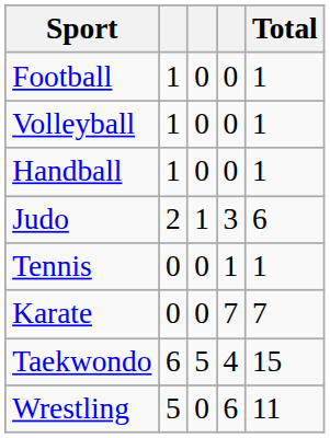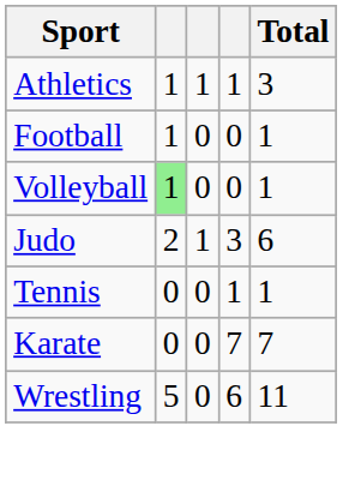 <table class="wikitable sortable">
 <tr>
 <th>Sport</th>
 <th></th>
 <th></th>
 <th></th>
 <th>Total</th>
+</tr>
+<tr>
+<td><a href='#'>Athletics</a></td>
+<td>1</td>
+<td>1</td>
+<td>1</td>
+<td>3</td>
 </tr>
 <tr>
 <td><a href='#'>Football</a></td>
 <td>1</td>
 <td>0</td>
 <td>0</td>
 <td>1</td>
 </tr>
 <tr>
 <td><a href='#'>Volleyball</a></td>
-<td>1</td>
-<td>0</td>
-<td>0</td>
-<td>1</td>
-</tr>
-<tr>
-<td><a href='#'>Handball</a></td>
-<td>1</td>
+<td style="background: lightgreen;">1</td>
 <td>0</td>
 <td>0</td>
 <td>1</td>
 </tr>
 <tr>
 <td><a href='#'>Judo</a></td>
 <td>2</td>
 <td>1</td>
 <td>3</td>
 <td>6</td>
 </tr>
 <tr>
 <td><a href='#'>Tennis</a></td>
 <td>0</td>
 <td>0</td>
 <td>1</td>
 <td>1</td>
 </tr>
 <tr>
 <td><a href='#'>Karate</a></td>
 <td>0</td>
 <td>0</td>
 <td>7</td>
 <td>7</td>
 </tr>
 <tr>
-<td><a href='#'>Taekwondo</a></td>
-<td>6</td>
-<td>5</td>
-<td>4</td>
-<td>15</td>
-</tr>
-<tr>
 <td><a href='#'>Wrestling</a></td>
 <td>5</td>
 <td>0</td>
 <td>6</td>
 <td>11</td>
 </tr>
 </table>
